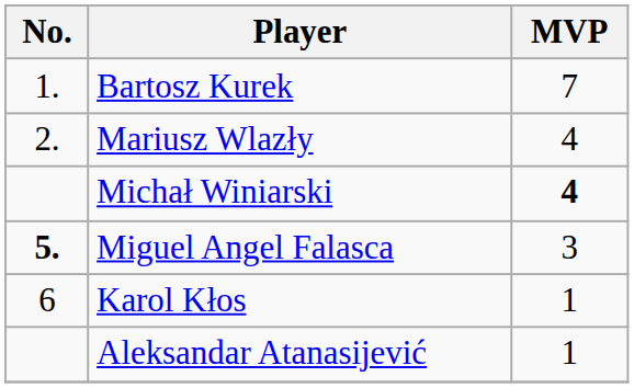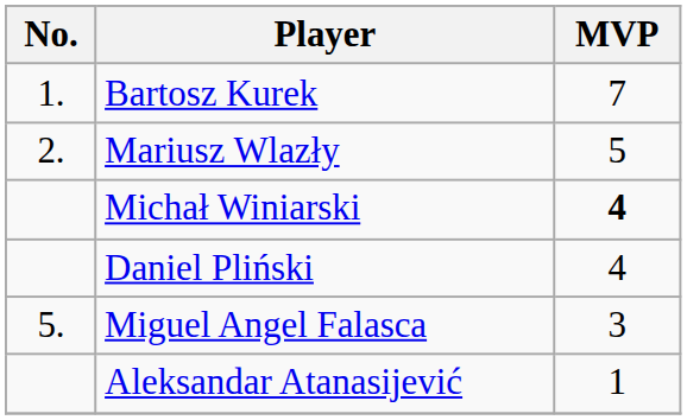 <table class="wikitable sortable">
 <tr>
 <th style="width:2em">No.</th>
 <th style="width:12em">Player</th>
 <th style="width:3em">MVP</th>
 </tr>
 <tr>
 <td align=center>1.</td>
 <td> <a href='#'>Bartosz Kurek</a></td>
 <td align=center>7</td>
 </tr>
 <tr>
 <td align=center>2.</td>
 <td> <a href='#'>Mariusz Wlazły</a></td>
-<td align=center>4</td>
+<td align=center>5</td>
 </tr>
 <tr>
 <td align=center></td>
 <td> <a href='#'>Michał Winiarski</a></td>
 <td align=center><strong>4</strong></td>
 </tr>
 <tr>
-<td align=center><strong>5.</strong></td>
+<td align=center></td>
+<td> <a href='#'>Daniel Pliński</a></td>
+<td align=center>4</td>
+</tr>
+<tr>
+<td align=center>5.</td>
 <td> <a href='#'>Miguel Angel Falasca</a></td>
 <td align=center>3</td>
-</tr>
-<tr>
-<td align=center>6</td>
-<td> <a href='#'>Karol Kłos</a></td>
-<td align=center>1</td>
 </tr>
 <tr>
 <td align=center></td>
 <td> <a href='#'>Aleksandar Atanasijević</a></td>
 <td align=center>1</td>
 </tr>
 <tr>
 </tr>
 </table>
